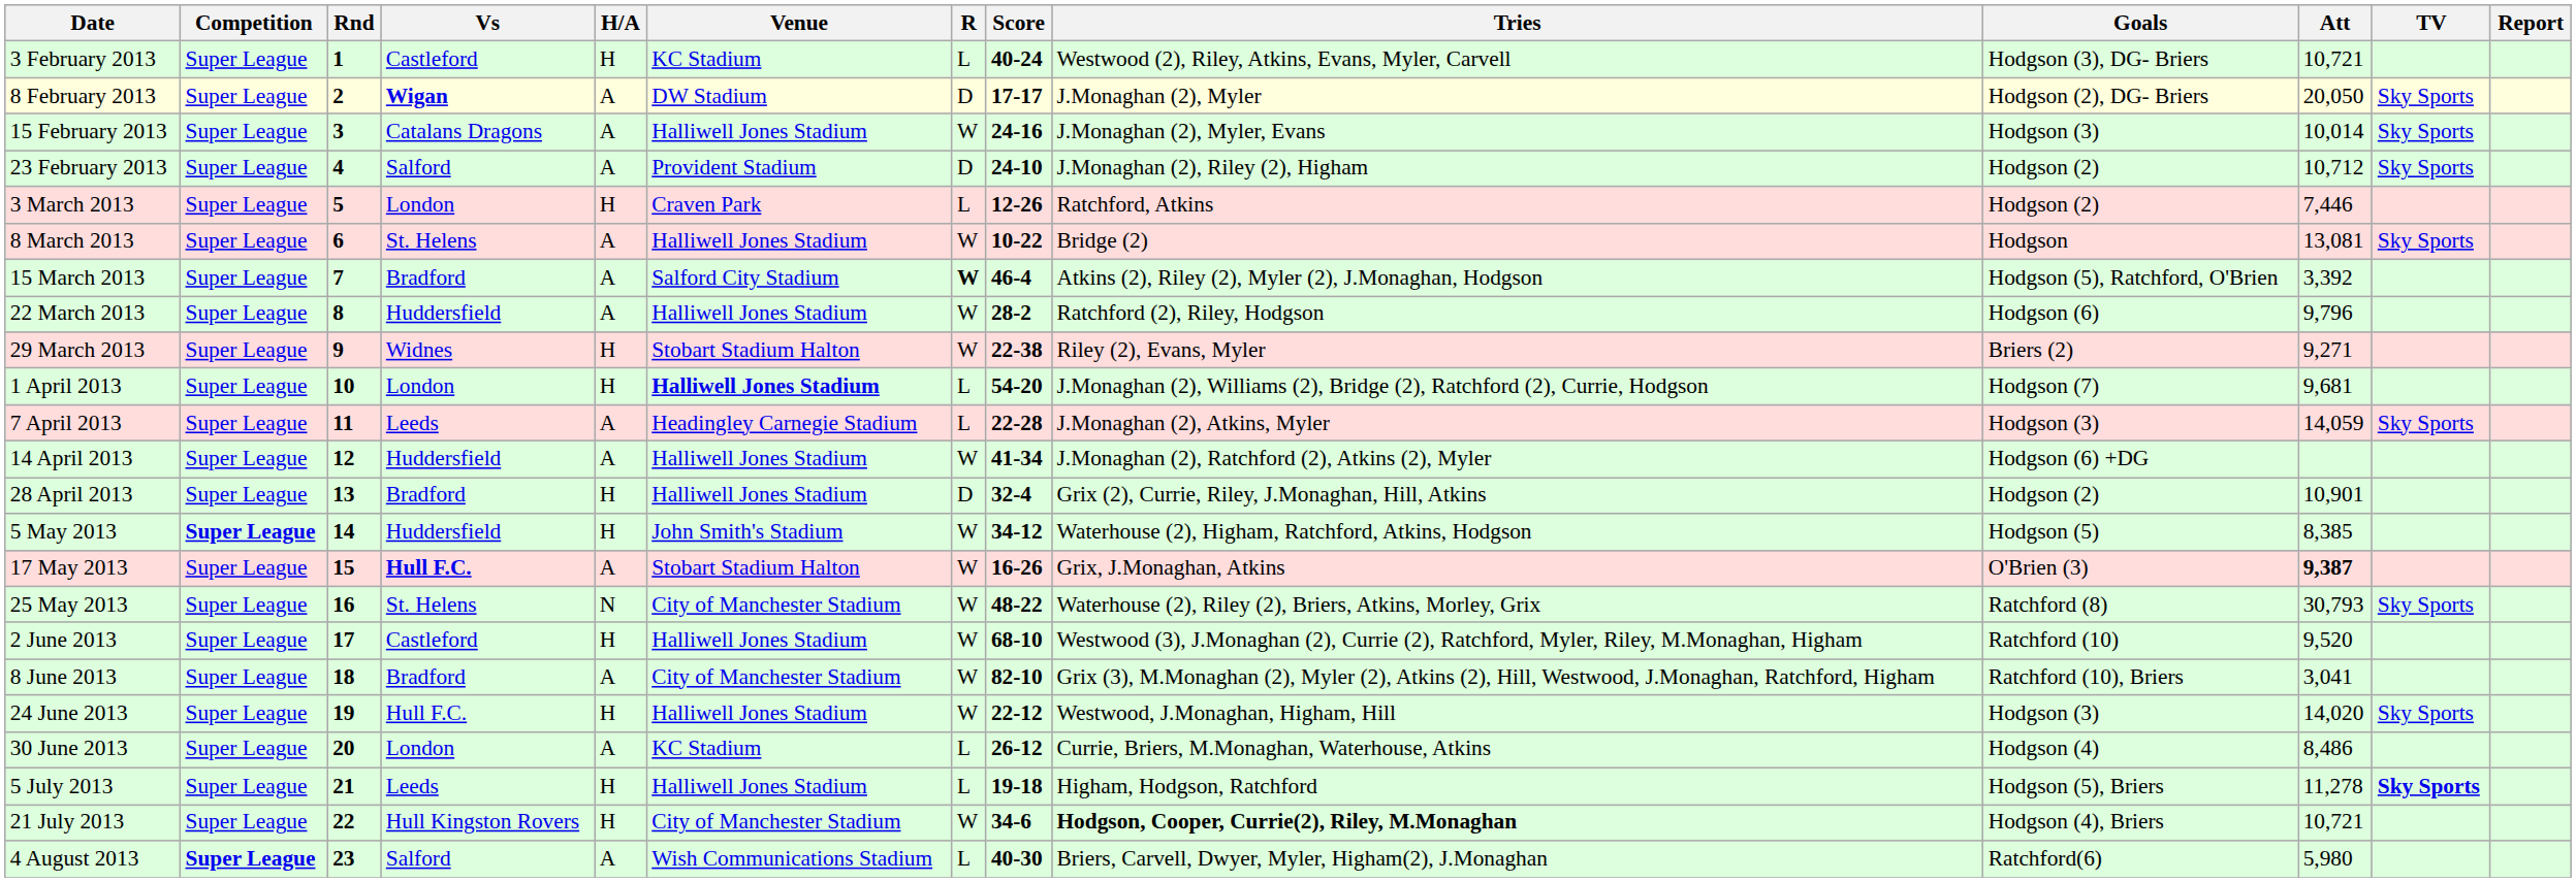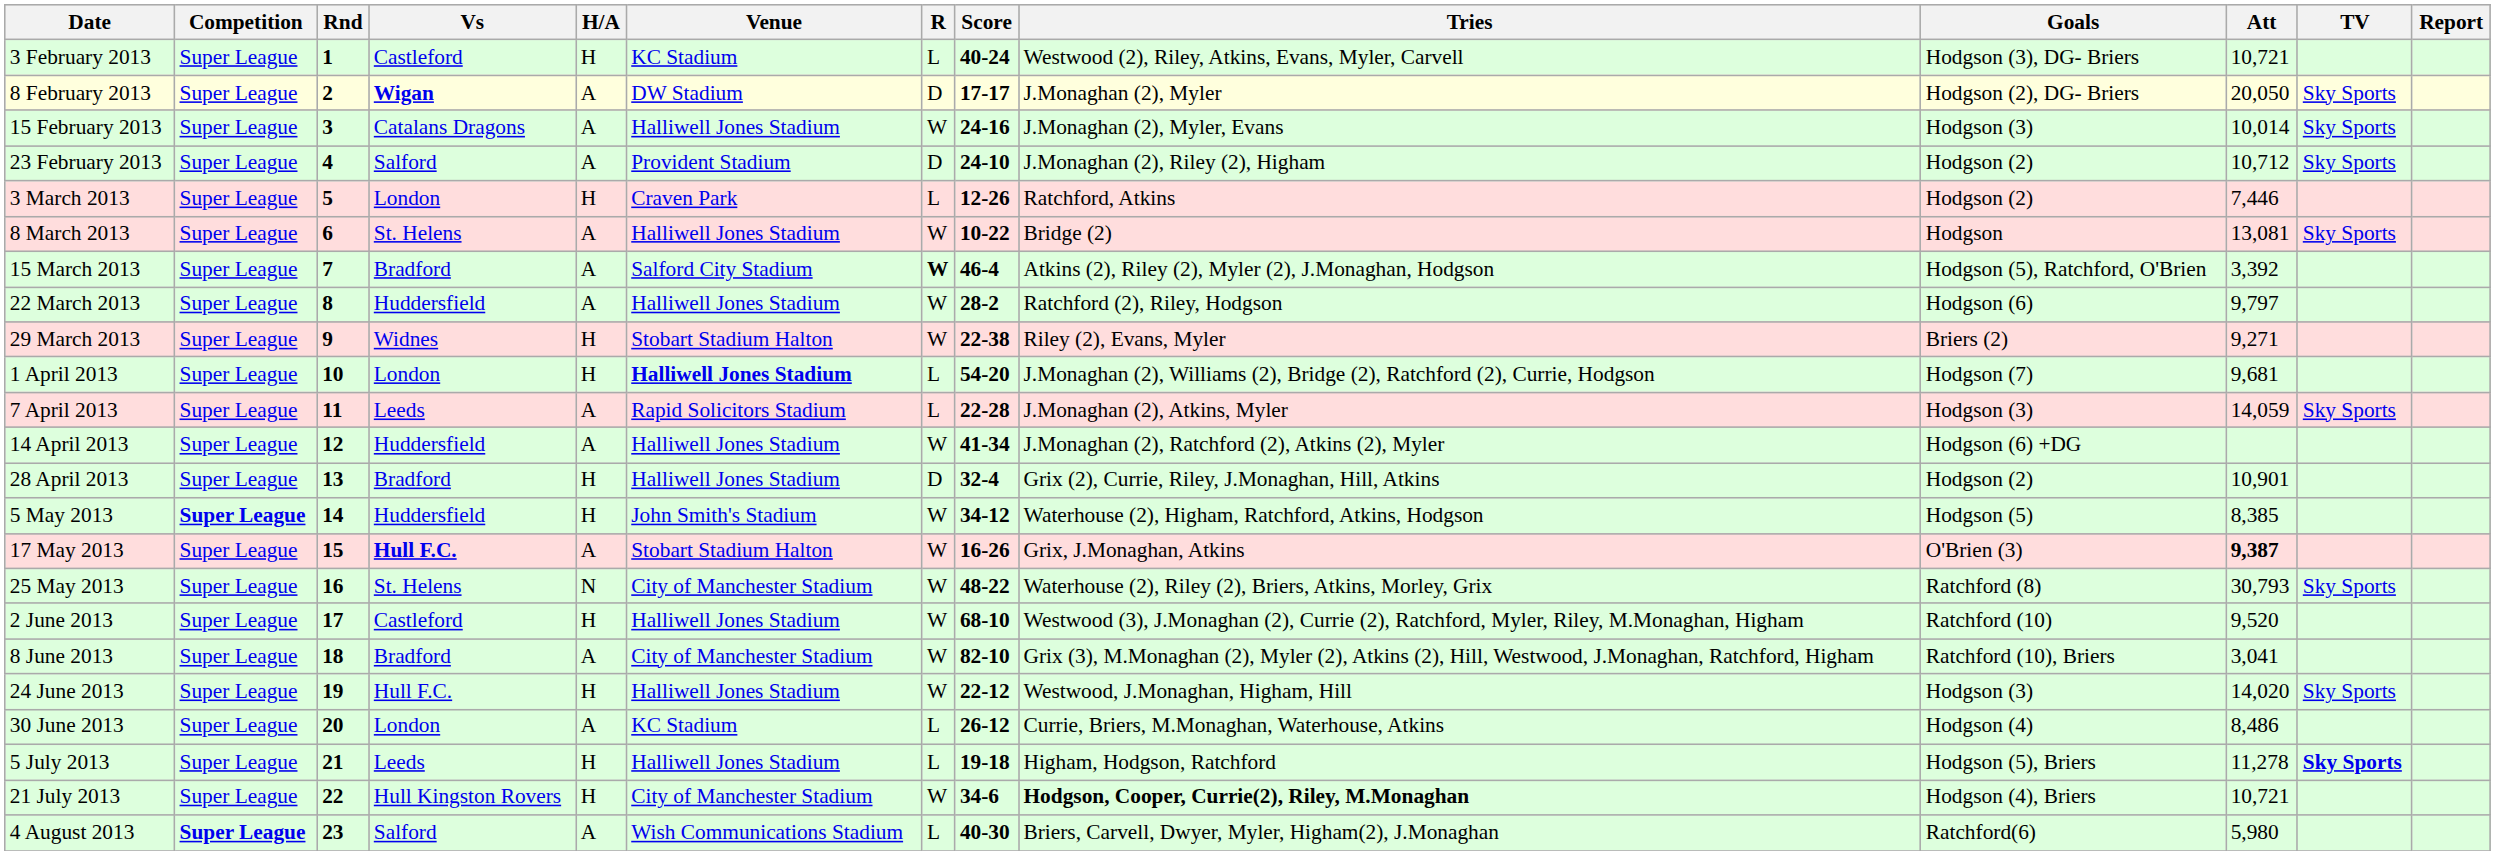 <table class="wikitable" style="font-size:85%;" width="100%">
 <tr>
 <th>Date</th>
 <th>Competition</th>
 <th>Rnd</th>
 <th>Vs</th>
 <th>H/A</th>
 <th>Venue</th>
 <th>R</th>
 <th>Score</th>
 <th>Tries</th>
 <th>Goals</th>
 <th>Att</th>
 <th>TV</th>
 <th>Report</th>
 </tr>
 <tr style="background:#ddffdd;" width=20 | >
 <td>3 February 2013</td>
 <td><a href='#'>Super League</a></td>
 <td><strong>1</strong></td>
 <td> <a href='#'>Castleford</a></td>
 <td>H</td>
 <td><a href='#'>KC Stadium</a></td>
 <td>L</td>
 <td><strong>40-24</strong></td>
 <td>Westwood (2), Riley, Atkins, Evans, Myler, Carvell</td>
 <td>Hodgson (3), DG- Briers</td>
 <td>10,721</td>
 <td></td>
 <td></td>
 </tr>
 <tr style="background:#ffffdd;" width=20 | >
 <td>8 February 2013</td>
 <td><a href='#'>Super League</a></td>
 <td><strong>2</strong></td>
 <td><strong> <a href='#'>Wigan</a></strong></td>
 <td>A</td>
 <td><a href='#'>DW Stadium</a></td>
 <td>D</td>
 <td><strong>17-17</strong></td>
 <td>J.Monaghan (2), Myler</td>
 <td>Hodgson (2), DG- Briers</td>
 <td>20,050</td>
 <td><a href='#'>Sky Sports</a></td>
 <td></td>
 </tr>
 <tr style="background:#ddffdd;" width=20 | >
 <td>15 February 2013</td>
 <td><a href='#'>Super League</a></td>
 <td><strong>3</strong></td>
 <td> <a href='#'>Catalans Dragons</a></td>
 <td>A</td>
 <td><a href='#'>Halliwell Jones Stadium</a></td>
 <td>W</td>
 <td><strong>24-16</strong></td>
 <td>J.Monaghan (2), Myler, Evans</td>
 <td>Hodgson (3)</td>
 <td>10,014</td>
 <td><a href='#'>Sky Sports</a></td>
 <td></td>
 </tr>
 <tr style="background:#ddffdd;" width=20 | >
 <td>23 February 2013</td>
 <td><a href='#'>Super League</a></td>
 <td><strong>4</strong></td>
 <td> <a href='#'>Salford</a></td>
 <td>A</td>
 <td><a href='#'>Provident Stadium</a></td>
 <td>D</td>
 <td><strong>24-10</strong></td>
 <td>J.Monaghan (2), Riley (2), Higham</td>
 <td>Hodgson (2)</td>
 <td>10,712</td>
 <td><a href='#'>Sky Sports</a></td>
 <td></td>
 </tr>
 <tr style="background:#ffdddd;" width=20 | >
 <td>3 March 2013</td>
 <td><a href='#'>Super League</a></td>
 <td><strong>5</strong></td>
 <td> <a href='#'>London</a></td>
 <td>H</td>
 <td><a href='#'>Craven Park</a></td>
 <td>L</td>
 <td><strong>12-26</strong></td>
 <td>Ratchford, Atkins</td>
 <td>Hodgson (2)</td>
 <td>7,446</td>
 <td></td>
 <td></td>
 </tr>
 <tr style="background:#ffdddd;" width=20 | >
 <td>8 March 2013</td>
 <td><a href='#'>Super League</a></td>
 <td><strong>6</strong></td>
 <td> <a href='#'>St. Helens</a></td>
 <td>A</td>
 <td><a href='#'>Halliwell Jones Stadium</a></td>
 <td>W</td>
 <td><strong>10-22</strong></td>
 <td>Bridge (2)</td>
 <td>Hodgson</td>
 <td>13,081</td>
 <td><a href='#'>Sky Sports</a></td>
 <td></td>
 </tr>
 <tr style="background:#ddffdd;" width=20 | >
 <td>15 March 2013</td>
 <td><a href='#'>Super League</a></td>
 <td><strong>7</strong></td>
 <td> <a href='#'>Bradford</a></td>
 <td>A</td>
 <td><a href='#'>Salford City Stadium</a></td>
 <td><strong>W</strong></td>
 <td><strong>46-4</strong></td>
 <td>Atkins (2), Riley (2), Myler (2), J.Monaghan, Hodgson</td>
 <td>Hodgson (5), Ratchford, O'Brien</td>
 <td>3,392</td>
 <td></td>
 <td></td>
 </tr>
 <tr style="background:#ddffdd;" width=20 | >
 <td>22 March 2013</td>
 <td><a href='#'>Super League</a></td>
 <td><strong>8</strong></td>
 <td> <a href='#'>Huddersfield</a></td>
 <td>A</td>
 <td><a href='#'>Halliwell Jones Stadium</a></td>
 <td>W</td>
 <td><strong>28-2</strong></td>
 <td>Ratchford (2), Riley, Hodgson</td>
 <td>Hodgson (6)</td>
-<td>9,796</td>
+<td>9,797</td>
 <td></td>
 <td></td>
 </tr>
 <tr style="background:#ffdddd;" width=20 | >
 <td>29 March 2013</td>
 <td><a href='#'>Super League</a></td>
 <td><strong>9</strong></td>
 <td> <a href='#'>Widnes</a></td>
 <td>H</td>
 <td><a href='#'>Stobart Stadium Halton</a></td>
 <td>W</td>
 <td><strong>22-38</strong></td>
 <td>Riley (2), Evans, Myler</td>
 <td>Briers (2)</td>
 <td>9,271</td>
 <td></td>
 <td></td>
 </tr>
 <tr style="background:#ddffdd;" width=20 | >
 <td>1 April 2013</td>
 <td><a href='#'>Super League</a></td>
 <td><strong>10</strong></td>
 <td> <a href='#'>London</a></td>
 <td>H</td>
 <td><strong><a href='#'>Halliwell Jones Stadium</a></strong></td>
 <td>L</td>
 <td><strong>54-20</strong></td>
 <td>J.Monaghan (2), Williams (2), Bridge (2), Ratchford (2), Currie, Hodgson</td>
 <td>Hodgson (7)</td>
 <td>9,681</td>
 <td></td>
 <td></td>
 </tr>
 <tr style="background:#ffdddd;" width=20 | >
 <td>7 April 2013</td>
 <td><a href='#'>Super League</a></td>
 <td><strong>11</strong></td>
 <td> <a href='#'>Leeds</a></td>
 <td>A</td>
-<td><a href='#'>Headingley Carnegie Stadium</a></td>
+<td><a href='#'>Rapid Solicitors Stadium</a></td>
 <td>L</td>
 <td><strong>22-28</strong></td>
 <td>J.Monaghan (2), Atkins, Myler</td>
 <td>Hodgson (3)</td>
 <td>14,059</td>
 <td><a href='#'>Sky Sports</a></td>
 <td></td>
 </tr>
 <tr style="background:#ddffdd;" width=20 | >
 <td>14 April 2013</td>
 <td><a href='#'>Super League</a></td>
 <td><strong>12</strong></td>
 <td> <a href='#'>Huddersfield</a></td>
 <td>A</td>
 <td><a href='#'>Halliwell Jones Stadium</a></td>
 <td>W</td>
 <td><strong>41-34</strong></td>
 <td>J.Monaghan (2), Ratchford (2), Atkins (2), Myler</td>
 <td>Hodgson (6) +DG</td>
 <td></td>
 <td></td>
 <td></td>
 </tr>
 <tr style="background:#ddffdd;" width=20 | >
 <td>28 April 2013</td>
 <td><a href='#'>Super League</a></td>
 <td><strong>13</strong></td>
 <td> <a href='#'>Bradford</a></td>
 <td>H</td>
 <td><a href='#'>Halliwell Jones Stadium</a></td>
 <td>D</td>
 <td><strong>32-4</strong></td>
 <td>Grix (2), Currie, Riley, J.Monaghan, Hill, Atkins</td>
 <td>Hodgson (2)</td>
 <td>10,901</td>
 <td></td>
 <td></td>
 </tr>
 <tr style="background:#ddffdd;" width=20 | >
 <td>5 May 2013</td>
 <td><strong><a href='#'>Super League</a></strong></td>
 <td><strong>14</strong></td>
 <td> <a href='#'>Huddersfield</a></td>
 <td>H</td>
 <td><a href='#'>John Smith's Stadium</a></td>
 <td>W</td>
 <td><strong>34-12</strong></td>
 <td>Waterhouse (2), Higham, Ratchford, Atkins, Hodgson</td>
 <td>Hodgson (5)</td>
 <td>8,385</td>
 <td></td>
 <td></td>
 </tr>
 <tr style="background:#ffdddd;" width=20 | >
 <td>17 May 2013</td>
 <td><a href='#'>Super League</a></td>
 <td><strong>15</strong></td>
 <td><strong> <a href='#'>Hull F.C.</a></strong></td>
 <td>A</td>
 <td><a href='#'>Stobart Stadium Halton</a></td>
 <td>W</td>
 <td><strong>16-26</strong></td>
 <td>Grix, J.Monaghan, Atkins</td>
 <td>O'Brien (3)</td>
 <td><strong>9,387</strong></td>
 <td></td>
 <td></td>
 </tr>
 <tr style="background:#ddffdd;" width=20 | >
 <td>25 May 2013</td>
 <td><a href='#'>Super League</a></td>
 <td><strong>16</strong></td>
 <td> <a href='#'>St. Helens</a></td>
 <td>N</td>
 <td><a href='#'>City of Manchester Stadium</a></td>
 <td>W</td>
 <td><strong>48-22</strong></td>
 <td>Waterhouse (2), Riley (2), Briers, Atkins, Morley, Grix</td>
 <td>Ratchford (8)</td>
 <td>30,793</td>
 <td><a href='#'>Sky Sports</a></td>
 <td></td>
 </tr>
 <tr style="background:#ddffdd;" width=20 | >
 <td>2 June 2013</td>
 <td><a href='#'>Super League</a></td>
 <td><strong>17</strong></td>
 <td> <a href='#'>Castleford</a></td>
 <td>H</td>
 <td><a href='#'>Halliwell Jones Stadium</a></td>
 <td>W</td>
 <td><strong>68-10</strong></td>
 <td>Westwood (3), J.Monaghan (2), Currie (2), Ratchford, Myler, Riley, M.Monaghan, Higham</td>
 <td>Ratchford (10)</td>
 <td>9,520</td>
 <td></td>
 <td></td>
 </tr>
 <tr style="background:#ddffdd;" width=20 | >
 <td>8 June 2013</td>
 <td><a href='#'>Super League</a></td>
 <td><strong>18</strong></td>
 <td> <a href='#'>Bradford</a></td>
 <td>A</td>
 <td><a href='#'>City of Manchester Stadium</a></td>
 <td>W</td>
 <td><strong>82-10</strong></td>
 <td>Grix (3), M.Monaghan (2), Myler (2), Atkins (2), Hill, Westwood, J.Monaghan, Ratchford, Higham</td>
 <td>Ratchford (10), Briers</td>
 <td>3,041</td>
 <td></td>
 <td></td>
 </tr>
 <tr style="background:#ddffdd;" width=20 | >
 <td>24 June 2013</td>
 <td><a href='#'>Super League</a></td>
 <td><strong>19</strong></td>
 <td> <a href='#'>Hull F.C.</a></td>
 <td>H</td>
 <td><a href='#'>Halliwell Jones Stadium</a></td>
 <td>W</td>
 <td><strong>22-12</strong></td>
 <td>Westwood, J.Monaghan, Higham, Hill</td>
 <td>Hodgson (3)</td>
 <td>14,020</td>
 <td><a href='#'>Sky Sports</a></td>
 <td></td>
 </tr>
 <tr style="background:#ddffdd;" width=20 | >
 <td>30 June 2013</td>
 <td><a href='#'>Super League</a></td>
 <td><strong>20</strong></td>
 <td> <a href='#'>London</a></td>
 <td>A</td>
 <td><a href='#'>KC Stadium</a></td>
 <td>L</td>
 <td><strong>26-12</strong></td>
 <td>Currie, Briers, M.Monaghan, Waterhouse, Atkins</td>
 <td>Hodgson (4)</td>
 <td>8,486</td>
 <td></td>
 <td></td>
 </tr>
 <tr style="background:#ddffdd;" width=20 | >
 <td>5 July 2013</td>
 <td><a href='#'>Super League</a></td>
 <td><strong>21</strong></td>
 <td> <a href='#'>Leeds</a></td>
 <td>H</td>
 <td><a href='#'>Halliwell Jones Stadium</a></td>
 <td>L</td>
 <td><strong>19-18</strong></td>
 <td>Higham, Hodgson, Ratchford</td>
 <td>Hodgson (5), Briers</td>
 <td>11,278</td>
 <td><strong><a href='#'>Sky Sports</a></strong></td>
 <td></td>
 </tr>
 <tr style="background:#ddffdd;" width=20 | >
 <td>21 July 2013</td>
 <td><a href='#'>Super League</a></td>
 <td><strong>22</strong></td>
 <td> <a href='#'>Hull Kingston Rovers</a></td>
 <td>H</td>
 <td><a href='#'>City of Manchester Stadium</a></td>
 <td>W</td>
 <td><strong>34-6</strong></td>
 <td><strong>Hodgson, Cooper, Currie(2), Riley, M.Monaghan</strong></td>
 <td>Hodgson (4), Briers</td>
 <td>10,721</td>
 <td></td>
 <td><br></td>
 </tr>
 <tr style="background:#ddffdd;" width=20 | >
 <td>4 August 2013</td>
 <td><strong><a href='#'>Super League</a></strong></td>
 <td><strong>23</strong></td>
 <td> <a href='#'>Salford</a></td>
 <td>A</td>
 <td><a href='#'>Wish Communications Stadium</a></td>
 <td>L</td>
 <td><strong>40-30</strong></td>
 <td>Briers, Carvell, Dwyer, Myler, Higham(2), J.Monaghan</td>
 <td>Ratchford(6)</td>
 <td>5,980</td>
 <td></td>
 <td><br></td>
 </tr>
 </table>
